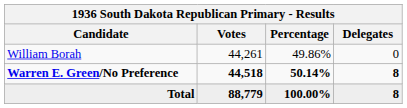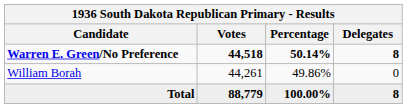 <table class="wikitable">
 <tr>
 <th colspan="4">1936 South Dakota Republican Primary - Results</th>
 </tr>
 <tr style="background:#eee; text-align:center;">
 <th colspan="1" style="width: 15em">Candidate</th>
 <th style="width: 5em">Votes</th>
 <th style="width: 5em">Percentage</th>
 <th style="width: 5em">Delegates</th>
 </tr>
 <tr>
+<td><strong><a href='#'>Warren E. Green</a>/No Preference</strong></td>
+<td style="text-align:right;"><strong>44,518</strong></td>
+<td style="text-align:right;"><strong>50.14%</strong></td>
+<td style="text-align:right;"><strong>8</strong></td>
+</tr>
+<tr>
 <td><a href='#'>William Borah</a></td>
 <td style="text-align:right;">44,261</td>
 <td style="text-align:right;">49.86%</td>
 <td style="text-align:right;">0</td>
-</tr>
-<tr>
-<td><strong><a href='#'>Warren E. Green</a>/No Preference</strong></td>
-<td style="text-align:right;"><strong>44,518</strong></td>
-<td style="text-align:right;"><strong>50.14%</strong></td>
-<td style="text-align:right;"><strong>8</strong></td>
 </tr>
 <tr style="background:#eee; text-align:right;">
 <td colspan="1"><strong>Total</strong></td>
 <td><strong>88,779</strong></td>
 <td><strong>100.00%</strong></td>
 <td><strong>8</strong></td>
 </tr>
 </table>
